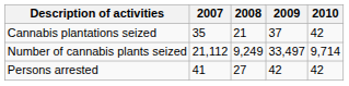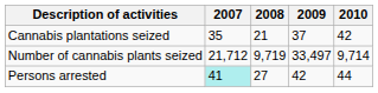 <table class="wikitable">
 <tr>
 <th scope="col">Description of activities</th>
 <th scope="col">2007</th>
 <th scope="col">2008</th>
 <th scope="col">2009</th>
 <th scope="col">2010</th>
 </tr>
 <tr>
 <td>Cannabis plantations seized</td>
 <td>35</td>
 <td>21</td>
 <td>37</td>
 <td>42</td>
 </tr>
 <tr>
 <td>Number of cannabis plants seized</td>
-<td>21,112</td>
-<td>9,249</td>
+<td>21,712</td>
+<td>9,719</td>
 <td>33,497</td>
 <td>9,714</td>
 </tr>
 <tr>
 <td>Persons arrested</td>
-<td>41</td>
+<td style="background: paleturquoise;">41</td>
 <td>27</td>
 <td>42</td>
-<td>42</td>
+<td>44</td>
 </tr>
 </table>
